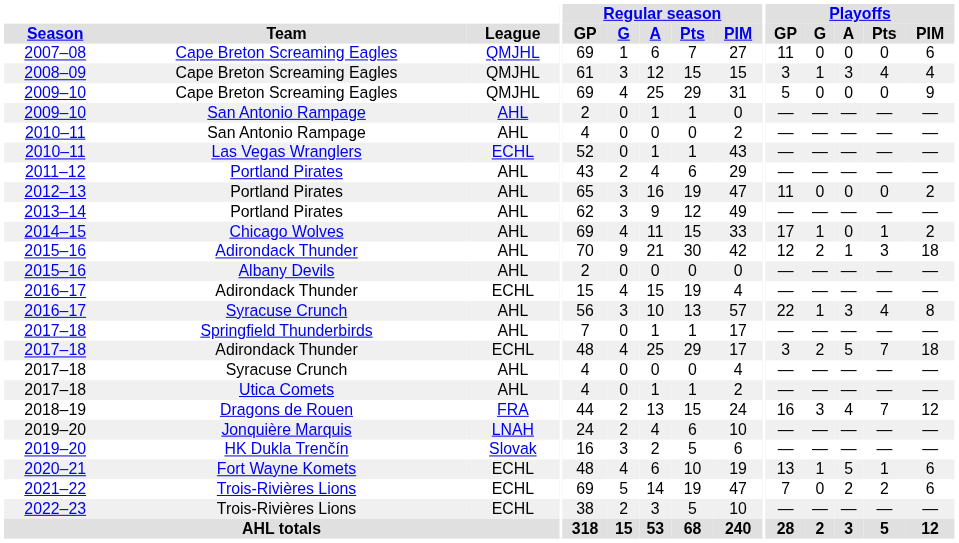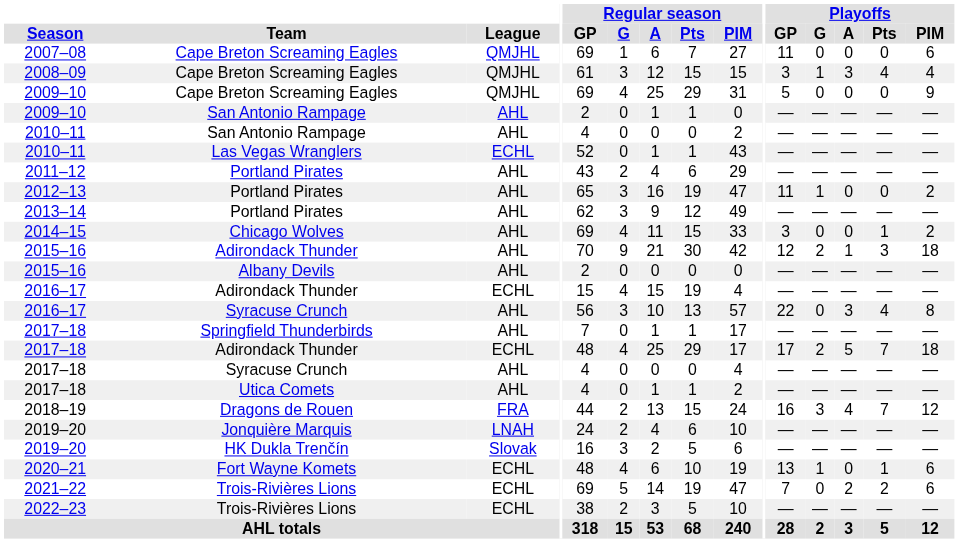 <table border="0" cellpadding="1" cellspacing="0" style="text-align:center; width:60em">
 <tr bgcolor="#e0e0e0">
 <th colspan="3" bgcolor="#ffffff"></th>
 <th rowspan="99" bgcolor="#ffffff"></th>
 <th colspan="5"><a href='#'>Regular season</a></th>
 <th rowspan="99" bgcolor="#ffffff"></th>
 <th colspan="5"><a href='#'>Playoffs</a></th>
 </tr>
 <tr bgcolor="#e0e0e0">
 <th><a href='#'>Season</a></th>
 <th>Team</th>
 <th>League</th>
 <th>GP</th>
 <th><a href='#'>G</a></th>
 <th><a href='#'>A</a></th>
 <th><a href='#'>Pts</a></th>
 <th><a href='#'>PIM</a></th>
 <th>GP</th>
 <th>G</th>
 <th>A</th>
 <th>Pts</th>
 <th>PIM</th>
 </tr>
 <tr>
 <td><a href='#'>2007–08</a></td>
 <td><a href='#'>Cape Breton Screaming Eagles</a></td>
 <td><a href='#'>QMJHL</a></td>
 <td>69</td>
 <td>1</td>
 <td>6</td>
 <td>7</td>
 <td>27</td>
 <td>11</td>
 <td>0</td>
 <td>0</td>
 <td>0</td>
 <td>6</td>
 </tr>
 <tr bgcolor="#f0f0f0">
 <td><a href='#'>2008–09</a></td>
 <td>Cape Breton Screaming Eagles</td>
 <td>QMJHL</td>
 <td>61</td>
 <td>3</td>
 <td>12</td>
 <td>15</td>
 <td>15</td>
 <td>3</td>
 <td>1</td>
 <td>3</td>
 <td>4</td>
 <td>4</td>
 </tr>
 <tr>
 <td><a href='#'>2009–10</a></td>
 <td>Cape Breton Screaming Eagles</td>
 <td>QMJHL</td>
 <td>69</td>
 <td>4</td>
 <td>25</td>
 <td>29</td>
 <td>31</td>
 <td>5</td>
 <td>0</td>
 <td>0</td>
 <td>0</td>
 <td>9</td>
 </tr>
 <tr bgcolor="#f0f0f0">
 <td><a href='#'>2009–10</a></td>
 <td><a href='#'>San Antonio Rampage</a></td>
 <td><a href='#'>AHL</a></td>
 <td>2</td>
 <td>0</td>
 <td>1</td>
 <td>1</td>
 <td>0</td>
 <td>—</td>
 <td>—</td>
 <td>—</td>
 <td>—</td>
 <td>—</td>
 </tr>
 <tr>
 <td><a href='#'>2010–11</a></td>
 <td>San Antonio Rampage</td>
 <td>AHL</td>
 <td>4</td>
 <td>0</td>
 <td>0</td>
 <td>0</td>
 <td>2</td>
 <td>—</td>
 <td>—</td>
 <td>—</td>
 <td>—</td>
 <td>—</td>
 </tr>
 <tr bgcolor="#f0f0f0">
 <td><a href='#'>2010–11</a></td>
 <td><a href='#'>Las Vegas Wranglers</a></td>
 <td><a href='#'>ECHL</a></td>
 <td>52</td>
 <td>0</td>
 <td>1</td>
 <td>1</td>
 <td>43</td>
 <td>—</td>
 <td>—</td>
 <td>—</td>
 <td>—</td>
 <td>—</td>
 </tr>
 <tr>
 <td><a href='#'>2011–12</a></td>
 <td><a href='#'>Portland Pirates</a></td>
 <td>AHL</td>
 <td>43</td>
 <td>2</td>
 <td>4</td>
 <td>6</td>
 <td>29</td>
 <td>—</td>
 <td>—</td>
 <td>—</td>
 <td>—</td>
 <td>—</td>
 </tr>
 <tr bgcolor="#f0f0f0">
 <td><a href='#'>2012–13</a></td>
 <td>Portland Pirates</td>
 <td>AHL</td>
 <td>65</td>
 <td>3</td>
 <td>16</td>
 <td>19</td>
 <td>47</td>
 <td>11</td>
-<td>0</td>
+<td>1</td>
 <td>0</td>
 <td>0</td>
 <td>2</td>
 </tr>
 <tr>
 <td><a href='#'>2013–14</a></td>
 <td>Portland Pirates</td>
 <td>AHL</td>
 <td>62</td>
 <td>3</td>
 <td>9</td>
 <td>12</td>
 <td>49</td>
 <td>—</td>
 <td>—</td>
 <td>—</td>
 <td>—</td>
 <td>—</td>
 </tr>
 <tr bgcolor="#f0f0f0">
 <td><a href='#'>2014–15</a></td>
 <td><a href='#'>Chicago Wolves</a></td>
 <td>AHL</td>
 <td>69</td>
 <td>4</td>
 <td>11</td>
 <td>15</td>
 <td>33</td>
-<td>17</td>
-<td>1</td>
+<td>3</td>
+<td>0</td>
 <td>0</td>
 <td>1</td>
 <td>2</td>
 </tr>
 <tr>
 <td><a href='#'>2015–16</a></td>
 <td><a href='#'>Adirondack Thunder</a></td>
 <td>AHL</td>
 <td>70</td>
 <td>9</td>
 <td>21</td>
 <td>30</td>
 <td>42</td>
 <td>12</td>
 <td>2</td>
 <td>1</td>
 <td>3</td>
 <td>18</td>
 </tr>
 <tr bgcolor="#f0f0f0">
 <td><a href='#'>2015–16</a></td>
 <td><a href='#'>Albany Devils</a></td>
 <td>AHL</td>
 <td>2</td>
 <td>0</td>
 <td>0</td>
 <td>0</td>
 <td>0</td>
 <td>—</td>
 <td>—</td>
 <td>—</td>
 <td>—</td>
 <td>—</td>
 </tr>
 <tr>
 <td><a href='#'>2016–17</a></td>
 <td>Adirondack Thunder</td>
 <td>ECHL</td>
 <td>15</td>
 <td>4</td>
 <td>15</td>
 <td>19</td>
 <td>4</td>
 <td>—</td>
 <td>—</td>
 <td>—</td>
 <td>—</td>
 <td>—</td>
 </tr>
 <tr bgcolor="#f0f0f0">
 <td><a href='#'>2016–17</a></td>
 <td><a href='#'>Syracuse Crunch</a></td>
 <td>AHL</td>
 <td>56</td>
 <td>3</td>
 <td>10</td>
 <td>13</td>
 <td>57</td>
 <td>22</td>
-<td>1</td>
+<td>0</td>
 <td>3</td>
 <td>4</td>
 <td>8</td>
 </tr>
 <tr>
 <td><a href='#'>2017–18</a></td>
 <td><a href='#'>Springfield Thunderbirds</a></td>
 <td>AHL</td>
 <td>7</td>
 <td>0</td>
 <td>1</td>
 <td>1</td>
 <td>17</td>
 <td>—</td>
 <td>—</td>
 <td>—</td>
 <td>—</td>
 <td>—</td>
 </tr>
 <tr bgcolor="#f0f0f0">
 <td><a href='#'>2017–18</a></td>
 <td>Adirondack Thunder</td>
 <td>ECHL</td>
 <td>48</td>
 <td>4</td>
 <td>25</td>
 <td>29</td>
 <td>17</td>
-<td>3</td>
+<td>17</td>
 <td>2</td>
 <td>5</td>
 <td>7</td>
 <td>18</td>
 </tr>
 <tr>
 <td>2017–18</td>
 <td>Syracuse Crunch</td>
 <td>AHL</td>
 <td>4</td>
 <td>0</td>
 <td>0</td>
 <td>0</td>
 <td>4</td>
 <td>—</td>
 <td>—</td>
 <td>—</td>
 <td>—</td>
 <td>—</td>
 </tr>
 <tr bgcolor="#f0f0f0">
 <td>2017–18</td>
 <td><a href='#'>Utica Comets</a></td>
 <td>AHL</td>
 <td>4</td>
 <td>0</td>
 <td>1</td>
 <td>1</td>
 <td>2</td>
 <td>—</td>
 <td>—</td>
 <td>—</td>
 <td>—</td>
 <td>—</td>
 </tr>
 <tr>
 <td>2018–19</td>
 <td><a href='#'>Dragons de Rouen</a></td>
 <td><a href='#'>FRA</a></td>
 <td>44</td>
 <td>2</td>
 <td>13</td>
 <td>15</td>
 <td>24</td>
 <td>16</td>
 <td>3</td>
 <td>4</td>
 <td>7</td>
 <td>12</td>
 </tr>
 <tr bgcolor="#f0f0f0">
 <td>2019–20</td>
 <td><a href='#'>Jonquière Marquis</a></td>
 <td><a href='#'>LNAH</a></td>
 <td>24</td>
 <td>2</td>
 <td>4</td>
 <td>6</td>
 <td>10</td>
 <td>—</td>
 <td>—</td>
 <td>—</td>
 <td>—</td>
 <td>—</td>
 </tr>
 <tr>
 <td><a href='#'>2019–20</a></td>
 <td><a href='#'>HK Dukla Trenčín</a></td>
 <td><a href='#'>Slovak</a></td>
 <td>16</td>
 <td>3</td>
 <td>2</td>
 <td>5</td>
 <td>6</td>
 <td>—</td>
 <td>—</td>
 <td>—</td>
 <td>—</td>
 <td>—</td>
 </tr>
 <tr bgcolor="#f0f0f0">
 <td><a href='#'>2020–21</a></td>
 <td><a href='#'>Fort Wayne Komets</a></td>
 <td>ECHL</td>
 <td>48</td>
 <td>4</td>
 <td>6</td>
 <td>10</td>
 <td>19</td>
 <td>13</td>
 <td>1</td>
-<td>5</td>
+<td>0</td>
 <td>1</td>
 <td>6</td>
 </tr>
 <tr>
 <td><a href='#'>2021–22</a></td>
 <td><a href='#'>Trois-Rivières Lions</a></td>
 <td>ECHL</td>
 <td>69</td>
 <td>5</td>
 <td>14</td>
 <td>19</td>
 <td>47</td>
 <td>7</td>
 <td>0</td>
 <td>2</td>
 <td>2</td>
 <td>6</td>
 </tr>
 <tr bgcolor="#f0f0f0">
 <td><a href='#'>2022–23</a></td>
 <td>Trois-Rivières Lions</td>
 <td>ECHL</td>
 <td>38</td>
 <td>2</td>
 <td>3</td>
 <td>5</td>
 <td>10</td>
 <td>—</td>
 <td>—</td>
 <td>—</td>
 <td>—</td>
 <td>—</td>
 </tr>
 <tr ALIGN="centre" bgcolor="#e0e0e0">
 <th colspan="3">AHL totals</th>
 <th>318</th>
 <th>15</th>
 <th>53</th>
 <th>68</th>
 <th>240</th>
 <th>28</th>
 <th>2</th>
 <th>3</th>
 <th>5</th>
 <th>12</th>
 </tr>
 </table>
